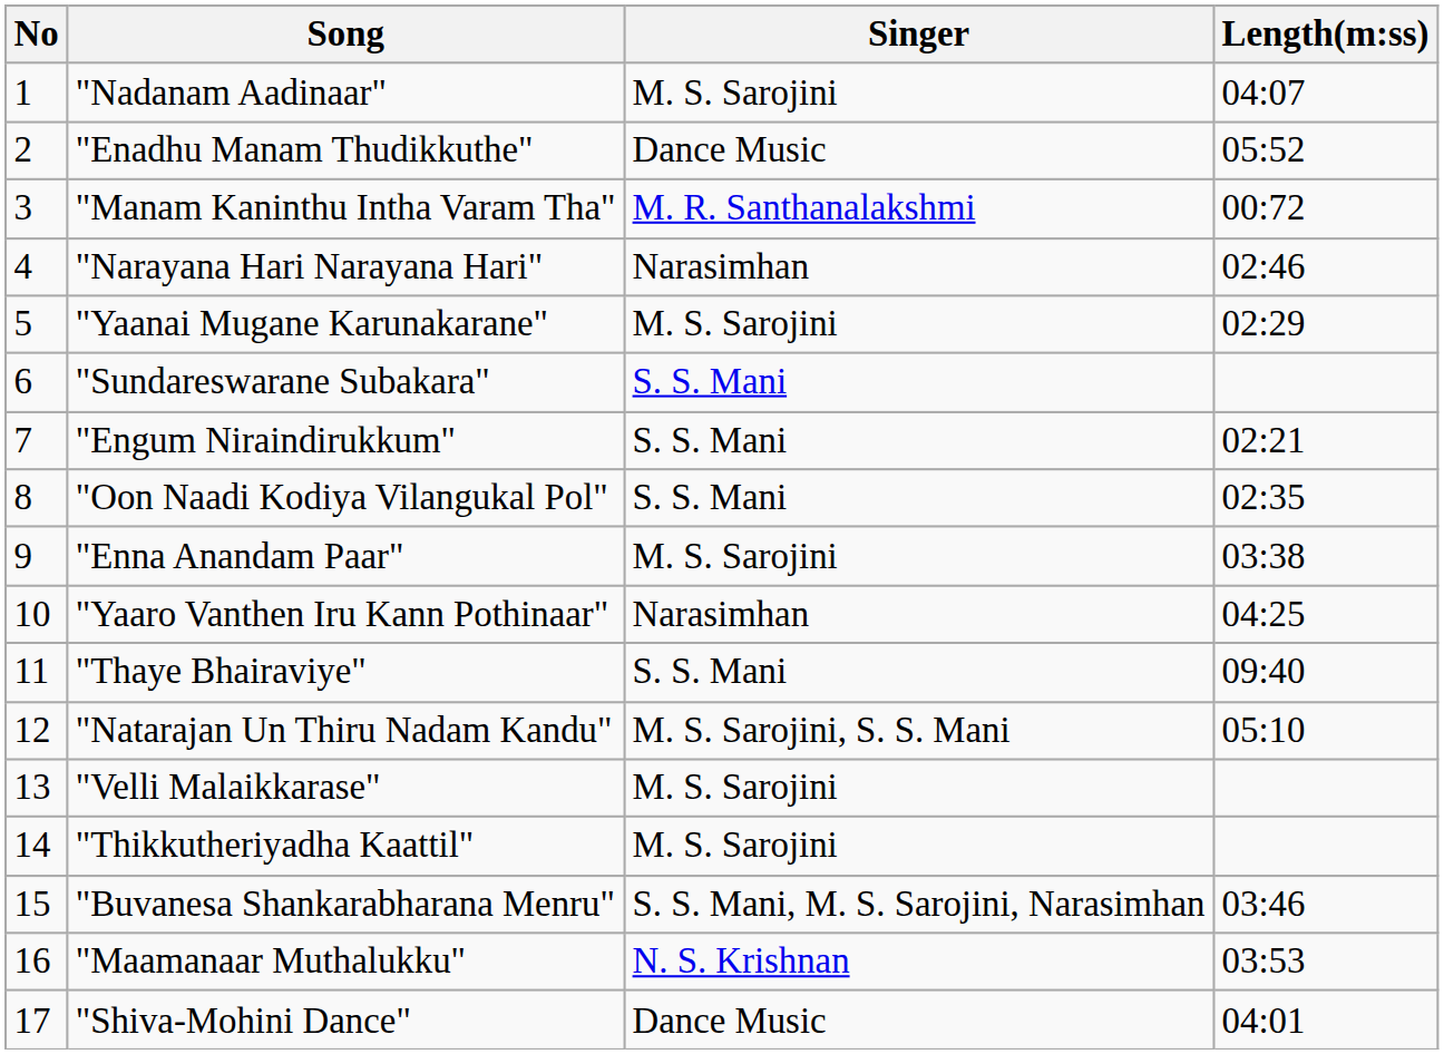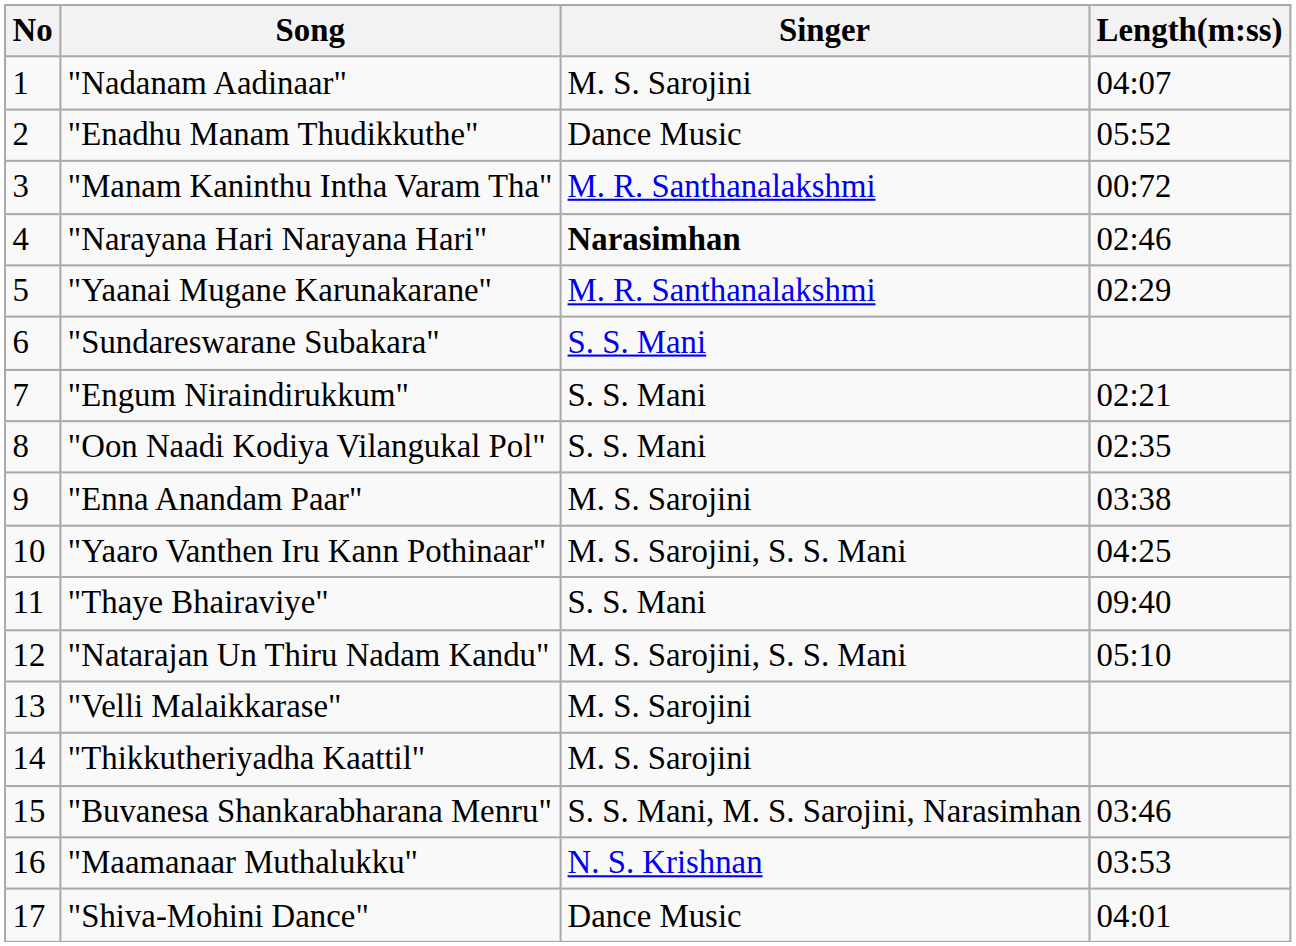 <table class="wikitable">
 <tr>
 <th>No</th>
 <th>Song</th>
 <th>Singer</th>
 <th>Length(m:ss)</th>
 </tr>
 <tr>
 <td>1</td>
 <td>"Nadanam Aadinaar"</td>
 <td>M. S. Sarojini</td>
 <td>04:07</td>
 </tr>
 <tr>
 <td>2</td>
 <td>"Enadhu Manam Thudikkuthe"</td>
 <td>Dance Music</td>
 <td>05:52</td>
 </tr>
 <tr>
 <td>3</td>
 <td>"Manam Kaninthu Intha Varam Tha"</td>
 <td><a href='#'>M. R. Santhanalakshmi</a></td>
 <td>00:72</td>
 </tr>
 <tr>
 <td>4</td>
 <td>"Narayana Hari Narayana Hari"</td>
-<td>Narasimhan</td>
+<td><strong>Narasimhan</strong></td>
 <td>02:46</td>
 </tr>
 <tr>
 <td>5</td>
 <td>"Yaanai Mugane Karunakarane"</td>
-<td>M. S. Sarojini</td>
+<td><a href='#'>M. R. Santhanalakshmi</a></td>
 <td>02:29</td>
 </tr>
 <tr>
 <td>6</td>
 <td>"Sundareswarane Subakara"</td>
 <td><a href='#'>S. S. Mani</a></td>
 <td></td>
 </tr>
 <tr>
 <td>7</td>
 <td>"Engum Niraindirukkum"</td>
 <td>S. S. Mani</td>
 <td>02:21</td>
 </tr>
 <tr>
 <td>8</td>
 <td>"Oon Naadi Kodiya Vilangukal Pol"</td>
 <td>S. S. Mani</td>
 <td>02:35</td>
 </tr>
 <tr>
 <td>9</td>
 <td>"Enna Anandam Paar"</td>
 <td>M. S. Sarojini</td>
 <td>03:38</td>
 </tr>
 <tr>
 <td>10</td>
 <td>"Yaaro Vanthen Iru Kann Pothinaar"</td>
-<td>Narasimhan</td>
+<td>M. S. Sarojini, S. S. Mani</td>
 <td>04:25</td>
 </tr>
 <tr>
 <td>11</td>
 <td>"Thaye Bhairaviye"</td>
 <td>S. S. Mani</td>
 <td>09:40</td>
 </tr>
 <tr>
 <td>12</td>
 <td>"Natarajan Un Thiru Nadam Kandu"</td>
 <td>M. S. Sarojini, S. S. Mani</td>
 <td>05:10</td>
 </tr>
 <tr>
 <td>13</td>
 <td>"Velli Malaikkarase"</td>
 <td>M. S. Sarojini</td>
 <td></td>
 </tr>
 <tr>
 <td>14</td>
 <td>"Thikkutheriyadha Kaattil"</td>
 <td>M. S. Sarojini</td>
 <td></td>
 </tr>
 <tr>
 <td>15</td>
 <td>"Buvanesa Shankarabharana Menru"</td>
 <td>S. S. Mani, M. S. Sarojini, Narasimhan</td>
 <td>03:46</td>
 </tr>
 <tr>
 <td>16</td>
 <td>"Maamanaar Muthalukku"</td>
 <td><a href='#'>N. S. Krishnan</a></td>
 <td>03:53</td>
 </tr>
 <tr>
 <td>17</td>
 <td>"Shiva-Mohini Dance"</td>
 <td>Dance Music</td>
 <td>04:01</td>
 </tr>
 </table>
